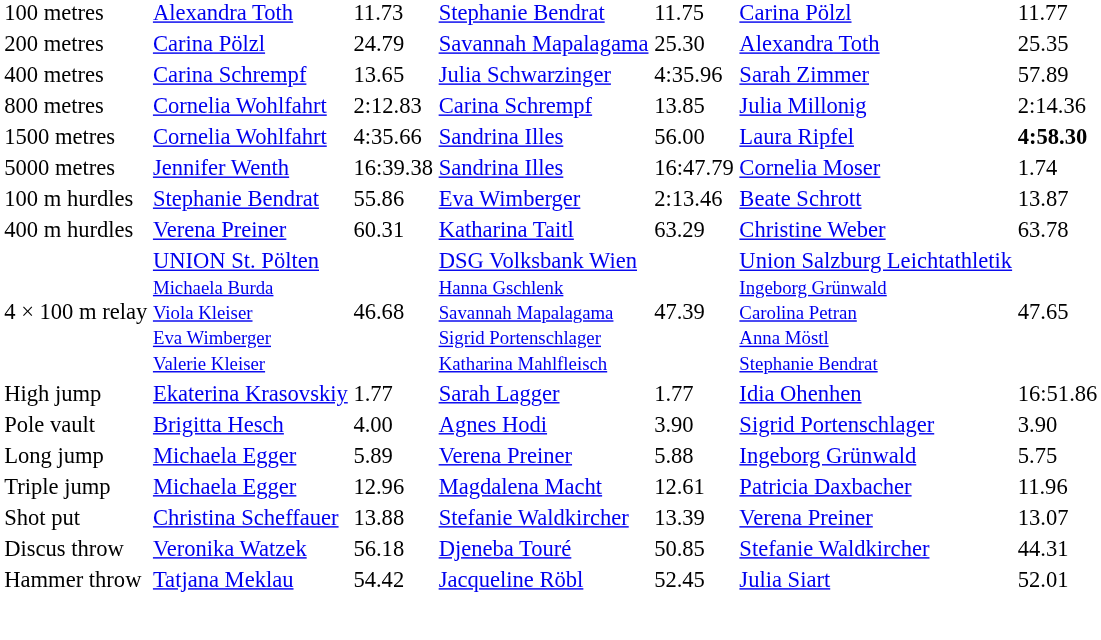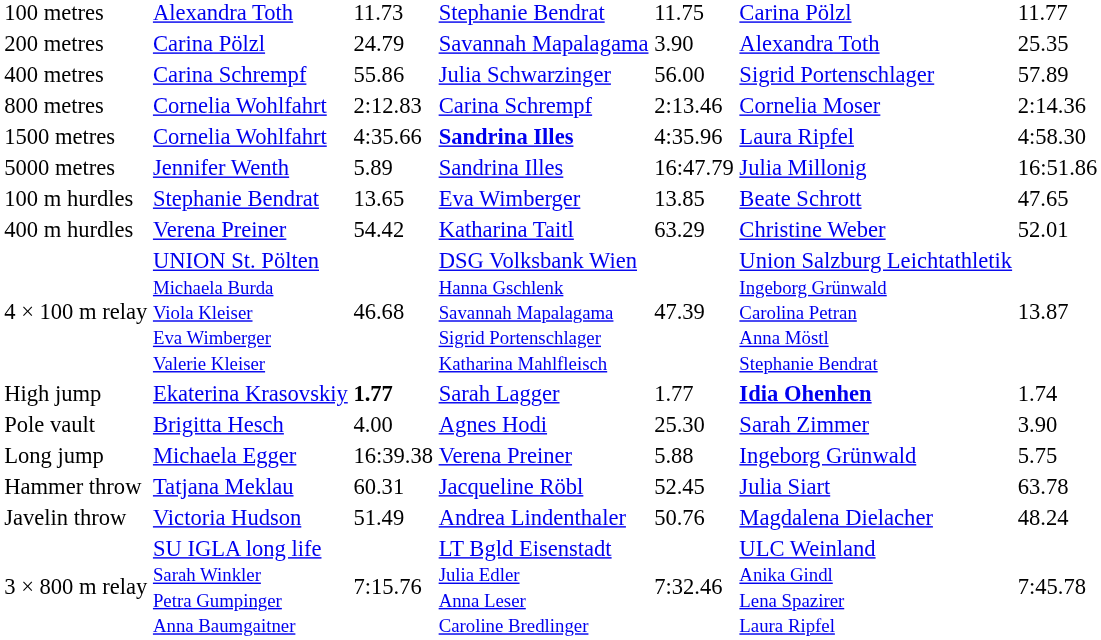 <table>
 <tr>
 <td>100 metres</td>
 <td><a href='#'>Alexandra Toth</a></td>
 <td>11.73</td>
 <td><a href='#'>Stephanie Bendrat</a></td>
 <td>11.75</td>
 <td><a href='#'>Carina Pölzl</a></td>
 <td>11.77</td>
 </tr>
 <tr>
 <td>200 metres</td>
 <td><a href='#'>Carina Pölzl</a></td>
 <td>24.79</td>
 <td><a href='#'>Savannah Mapalagama</a></td>
-<td>25.30</td>
+<td>3.90</td>
 <td><a href='#'>Alexandra Toth</a></td>
 <td>25.35</td>
 </tr>
 <tr>
 <td>400 metres</td>
 <td><a href='#'>Carina Schrempf</a></td>
-<td>13.65</td>
+<td>55.86</td>
 <td><a href='#'>Julia Schwarzinger</a></td>
-<td>4:35.96</td>
-<td><a href='#'>Sarah Zimmer</a></td>
+<td>56.00</td>
+<td><a href='#'>Sigrid Portenschlager</a></td>
 <td>57.89</td>
 </tr>
 <tr>
 <td>800 metres</td>
 <td><a href='#'>Cornelia Wohlfahrt</a></td>
 <td>2:12.83</td>
 <td><a href='#'>Carina Schrempf</a></td>
-<td>13.85</td>
-<td><a href='#'>Julia Millonig</a></td>
+<td>2:13.46</td>
+<td><a href='#'>Cornelia Moser</a></td>
 <td>2:14.36</td>
 </tr>
 <tr>
 <td>1500 metres</td>
 <td><a href='#'>Cornelia Wohlfahrt</a></td>
 <td>4:35.66</td>
-<td><a href='#'>Sandrina Illes</a></td>
-<td>56.00</td>
+<td><strong><a href='#'>Sandrina Illes</a></strong></td>
+<td>4:35.96</td>
 <td><a href='#'>Laura Ripfel</a></td>
-<td><strong>4:58.30</strong></td>
+<td>4:58.30</td>
 </tr>
 <tr>
 <td>5000 metres</td>
 <td><a href='#'>Jennifer Wenth</a></td>
-<td>16:39.38</td>
+<td>5.89</td>
 <td><a href='#'>Sandrina Illes</a></td>
 <td>16:47.79</td>
-<td><a href='#'>Cornelia Moser</a></td>
-<td>1.74</td>
+<td><a href='#'>Julia Millonig</a></td>
+<td>16:51.86</td>
 </tr>
 <tr>
 <td>100 m hurdles</td>
 <td><a href='#'>Stephanie Bendrat</a></td>
-<td>55.86</td>
+<td>13.65</td>
 <td><a href='#'>Eva Wimberger</a></td>
-<td>2:13.46</td>
+<td>13.85</td>
 <td><a href='#'>Beate Schrott</a></td>
-<td>13.87</td>
+<td>47.65</td>
 </tr>
 <tr>
 <td>400 m hurdles</td>
 <td><a href='#'>Verena Preiner</a></td>
-<td>60.31</td>
+<td>54.42</td>
 <td><a href='#'>Katharina Taitl</a></td>
 <td>63.29</td>
 <td><a href='#'>Christine Weber</a></td>
-<td>63.78</td>
+<td>52.01</td>
 </tr>
 <tr>
 <td>4 × 100 m relay</td>
 <td><a href='#'>UNION St. Pölten</a><br><small><a href='#'>Michaela Burda</a><br><a href='#'>Viola Kleiser</a><br><a href='#'>Eva Wimberger</a><br><a href='#'>Valerie Kleiser</a></small></td>
 <td>46.68</td>
 <td><a href='#'>DSG Volksbank Wien</a><br><small><a href='#'>Hanna Gschlenk</a><br><a href='#'>Savannah Mapalagama</a><br><a href='#'>Sigrid Portenschlager</a><br><a href='#'>Katharina Mahlfleisch</a></small></td>
 <td>47.39</td>
 <td><a href='#'>Union Salzburg Leichtathletik</a><br><small><a href='#'>Ingeborg Grünwald</a><br><a href='#'>Carolina Petran</a><br><a href='#'>Anna Möstl</a><br><a href='#'>Stephanie Bendrat</a></small></td>
-<td>47.65</td>
+<td>13.87</td>
 </tr>
 <tr>
 <td>High jump</td>
 <td><a href='#'>Ekaterina Krasovskiy</a></td>
-<td>1.77</td>
+<td><strong>1.77</strong></td>
 <td><a href='#'>Sarah Lagger</a></td>
 <td>1.77</td>
-<td><a href='#'>Idia Ohenhen</a></td>
-<td>16:51.86</td>
+<td><strong><a href='#'>Idia Ohenhen</a></strong></td>
+<td>1.74</td>
 </tr>
 <tr>
 <td>Pole vault</td>
 <td><a href='#'>Brigitta Hesch</a></td>
 <td>4.00</td>
 <td><a href='#'>Agnes Hodi</a></td>
-<td>3.90</td>
-<td><a href='#'>Sigrid Portenschlager</a></td>
+<td>25.30</td>
+<td><a href='#'>Sarah Zimmer</a></td>
 <td>3.90</td>
 </tr>
 <tr>
 <td>Long jump</td>
 <td><a href='#'>Michaela Egger</a></td>
-<td>5.89</td>
+<td>16:39.38</td>
 <td><a href='#'>Verena Preiner</a></td>
 <td>5.88</td>
 <td><a href='#'>Ingeborg Grünwald</a></td>
 <td>5.75</td>
 </tr>
 <tr>
-<td>Triple jump</td>
-<td><a href='#'>Michaela Egger</a></td>
-<td>12.96</td>
-<td><a href='#'>Magdalena Macht</a></td>
-<td>12.61</td>
-<td><a href='#'>Patricia Daxbacher</a></td>
-<td>11.96</td>
-</tr>
-<tr>
-<td>Shot put</td>
-<td><a href='#'>Christina Scheffauer</a></td>
-<td>13.88</td>
-<td><a href='#'>Stefanie Waldkircher</a></td>
-<td>13.39</td>
-<td><a href='#'>Verena Preiner</a></td>
-<td>13.07</td>
-</tr>
-<tr>
-<td>Discus throw</td>
-<td><a href='#'>Veronika Watzek</a></td>
-<td>56.18</td>
-<td><a href='#'>Djeneba Touré</a></td>
-<td>50.85</td>
-<td><a href='#'>Stefanie Waldkircher</a></td>
-<td>44.31</td>
-</tr>
-<tr>
 <td>Hammer throw</td>
 <td><a href='#'>Tatjana Meklau</a></td>
-<td>54.42</td>
+<td>60.31</td>
 <td><a href='#'>Jacqueline Röbl</a></td>
 <td>52.45</td>
 <td><a href='#'>Julia Siart</a></td>
-<td>52.01</td>
+<td>63.78</td>
+</tr>
+<tr>
+<td>Javelin throw</td>
+<td><a href='#'>Victoria Hudson</a></td>
+<td>51.49</td>
+<td><a href='#'>Andrea Lindenthaler</a></td>
+<td>50.76</td>
+<td><a href='#'>Magdalena Dielacher</a></td>
+<td>48.24</td>
+</tr>
+<tr>
+<td>3 × 800 m relay</td>
+<td><a href='#'>SU IGLA long life</a><br><small><a href='#'>Sarah Winkler</a><br><a href='#'>Petra Gumpinger</a><br><a href='#'>Anna Baumgaitner</a></small></td>
+<td>7:15.76</td>
+<td><a href='#'>LT Bgld Eisenstadt</a><br><small><a href='#'>Julia Edler</a><br><a href='#'>Anna Leser</a><br><a href='#'>Caroline Bredlinger</a></small></td>
+<td>7:32.46</td>
+<td><a href='#'>ULC Weinland</a><br><small><a href='#'>Anika Gindl</a><br><a href='#'>Lena Spazirer</a><br><a href='#'>Laura Ripfel</a></small></td>
+<td>7:45.78</td>
 </tr>
 </table>
